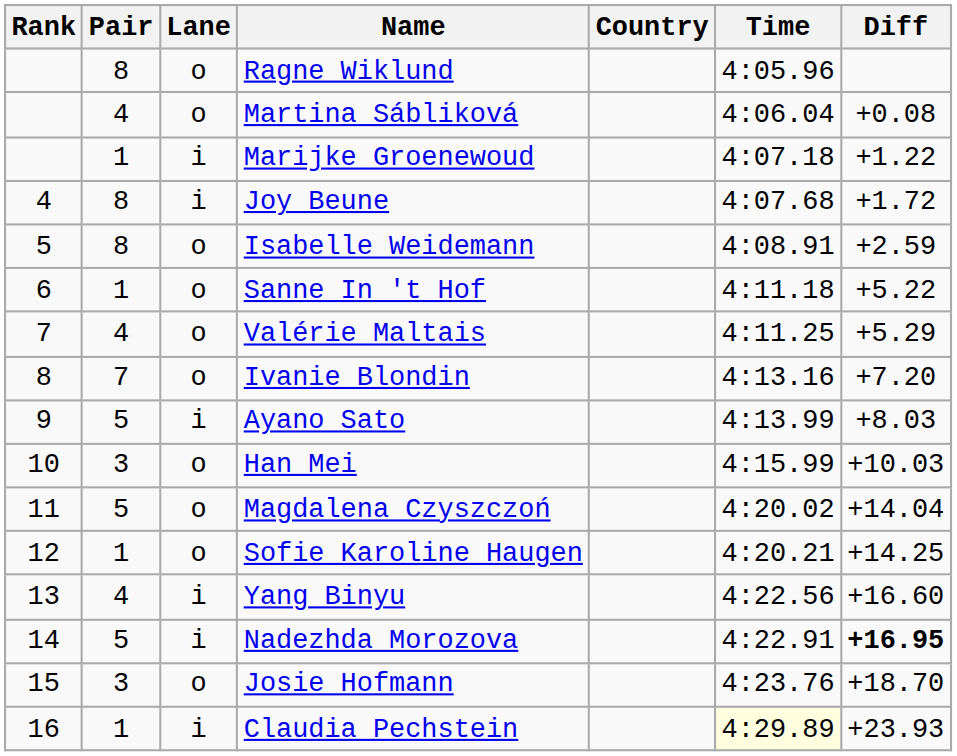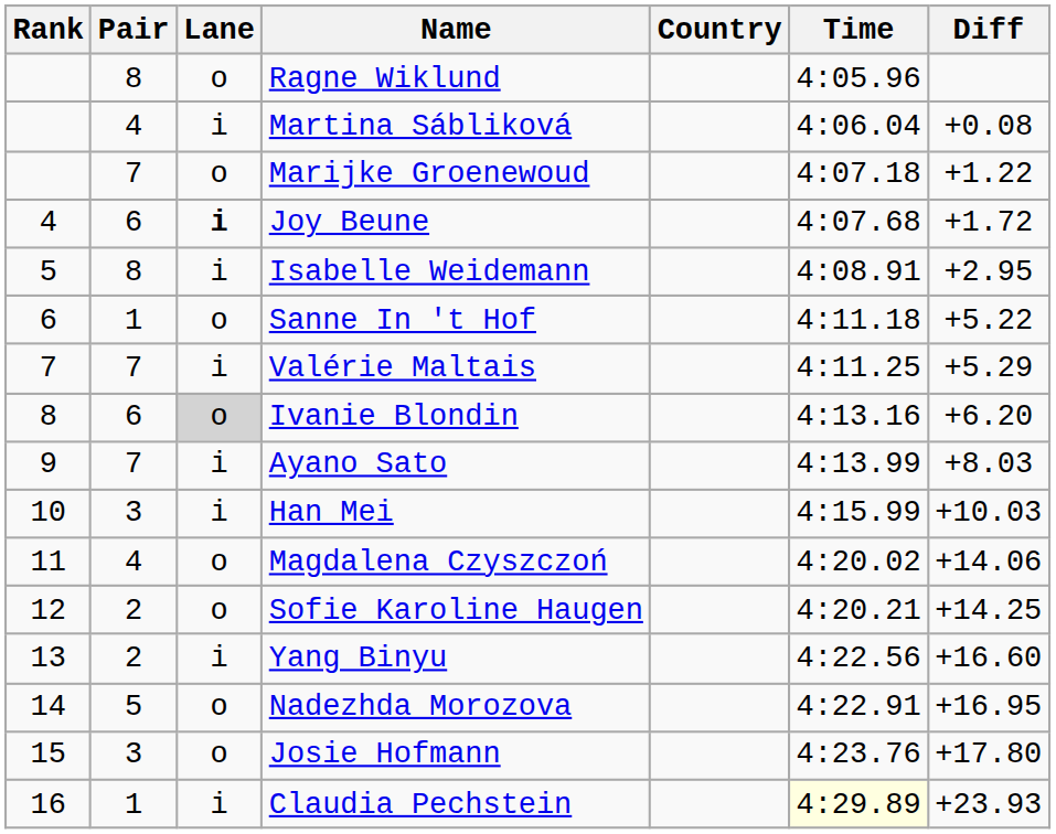 <table class="wikitable sortable" style="text-align:center">
 <tr>
 <th>Rank</th>
 <th>Pair</th>
 <th>Lane</th>
 <th>Name</th>
 <th>Country</th>
 <th>Time</th>
 <th>Diff</th>
 </tr>
 <tr>
 <td></td>
 <td>8</td>
 <td>o</td>
 <td align=left><a href='#'>Ragne Wiklund</a></td>
 <td align=left></td>
 <td>4:05.96</td>
 </tr>
 <tr>
 <td></td>
 <td>4</td>
-<td>o</td>
+<td>i</td>
 <td align=left><a href='#'>Martina Sábliková</a></td>
 <td align=left></td>
 <td>4:06.04</td>
 <td>+0.08</td>
 </tr>
 <tr>
 <td></td>
-<td>1</td>
-<td>i</td>
+<td>7</td>
+<td>o</td>
 <td align=left><a href='#'>Marijke Groenewoud</a></td>
 <td align=left></td>
 <td>4:07.18</td>
 <td>+1.22</td>
 </tr>
 <tr>
 <td>4</td>
-<td>8</td>
-<td>i</td>
+<td>6</td>
+<td><strong>i</strong></td>
 <td align=left><a href='#'>Joy Beune</a></td>
 <td align=left></td>
 <td>4:07.68</td>
 <td>+1.72</td>
 </tr>
 <tr>
 <td>5</td>
 <td>8</td>
-<td>o</td>
+<td>i</td>
 <td align=left><a href='#'>Isabelle Weidemann</a></td>
 <td align=left></td>
 <td>4:08.91</td>
-<td>+2.59</td>
+<td>+2.95</td>
 </tr>
 <tr>
 <td>6</td>
 <td>1</td>
 <td>o</td>
 <td align=left><a href='#'>Sanne In 't Hof</a></td>
 <td align=left></td>
 <td>4:11.18</td>
 <td>+5.22</td>
 </tr>
 <tr>
 <td>7</td>
-<td>4</td>
-<td>o</td>
+<td>7</td>
+<td>i</td>
 <td align=left><a href='#'>Valérie Maltais</a></td>
 <td align=left></td>
 <td>4:11.25</td>
 <td>+5.29</td>
 </tr>
 <tr>
 <td>8</td>
-<td>7</td>
-<td>o</td>
+<td>6</td>
+<td style="background: lightgrey;">o</td>
 <td align=left><a href='#'>Ivanie Blondin</a></td>
 <td align=left></td>
 <td>4:13.16</td>
-<td>+7.20</td>
+<td>+6.20</td>
 </tr>
 <tr>
 <td>9</td>
-<td>5</td>
+<td>7</td>
 <td>i</td>
 <td align=left><a href='#'>Ayano Sato</a></td>
 <td align=left></td>
 <td>4:13.99</td>
 <td>+8.03</td>
 </tr>
 <tr>
 <td>10</td>
 <td>3</td>
-<td>o</td>
+<td>i</td>
 <td align=left><a href='#'>Han Mei</a></td>
 <td align=left></td>
 <td>4:15.99</td>
 <td>+10.03</td>
 </tr>
 <tr>
 <td>11</td>
-<td>5</td>
+<td>4</td>
 <td>o</td>
 <td align=left><a href='#'>Magdalena Czyszczoń</a></td>
 <td align=left></td>
 <td>4:20.02</td>
-<td>+14.04</td>
+<td>+14.06</td>
 </tr>
 <tr>
 <td>12</td>
-<td>1</td>
+<td>2</td>
 <td>o</td>
 <td align=left><a href='#'>Sofie Karoline Haugen</a></td>
 <td align=left></td>
 <td>4:20.21</td>
 <td>+14.25</td>
 </tr>
 <tr>
 <td>13</td>
-<td>4</td>
+<td>2</td>
 <td>i</td>
 <td align=left><a href='#'>Yang Binyu</a></td>
 <td align=left></td>
 <td>4:22.56</td>
 <td>+16.60</td>
 </tr>
 <tr>
 <td>14</td>
 <td>5</td>
-<td>i</td>
+<td>o</td>
 <td align=left><a href='#'>Nadezhda Morozova</a></td>
 <td align=left></td>
 <td>4:22.91</td>
-<td><strong>+16.95</strong></td>
+<td>+16.95</td>
 </tr>
 <tr>
 <td>15</td>
 <td>3</td>
 <td>o</td>
 <td align=left><a href='#'>Josie Hofmann</a></td>
 <td align=left></td>
 <td>4:23.76</td>
-<td>+18.70</td>
+<td>+17.80</td>
 </tr>
 <tr>
 <td>16</td>
 <td>1</td>
 <td>i</td>
 <td align=left><a href='#'>Claudia Pechstein</a></td>
 <td align=left></td>
 <td style="background: lightyellow;">4:29.89</td>
 <td>+23.93</td>
 </tr>
 </table>
